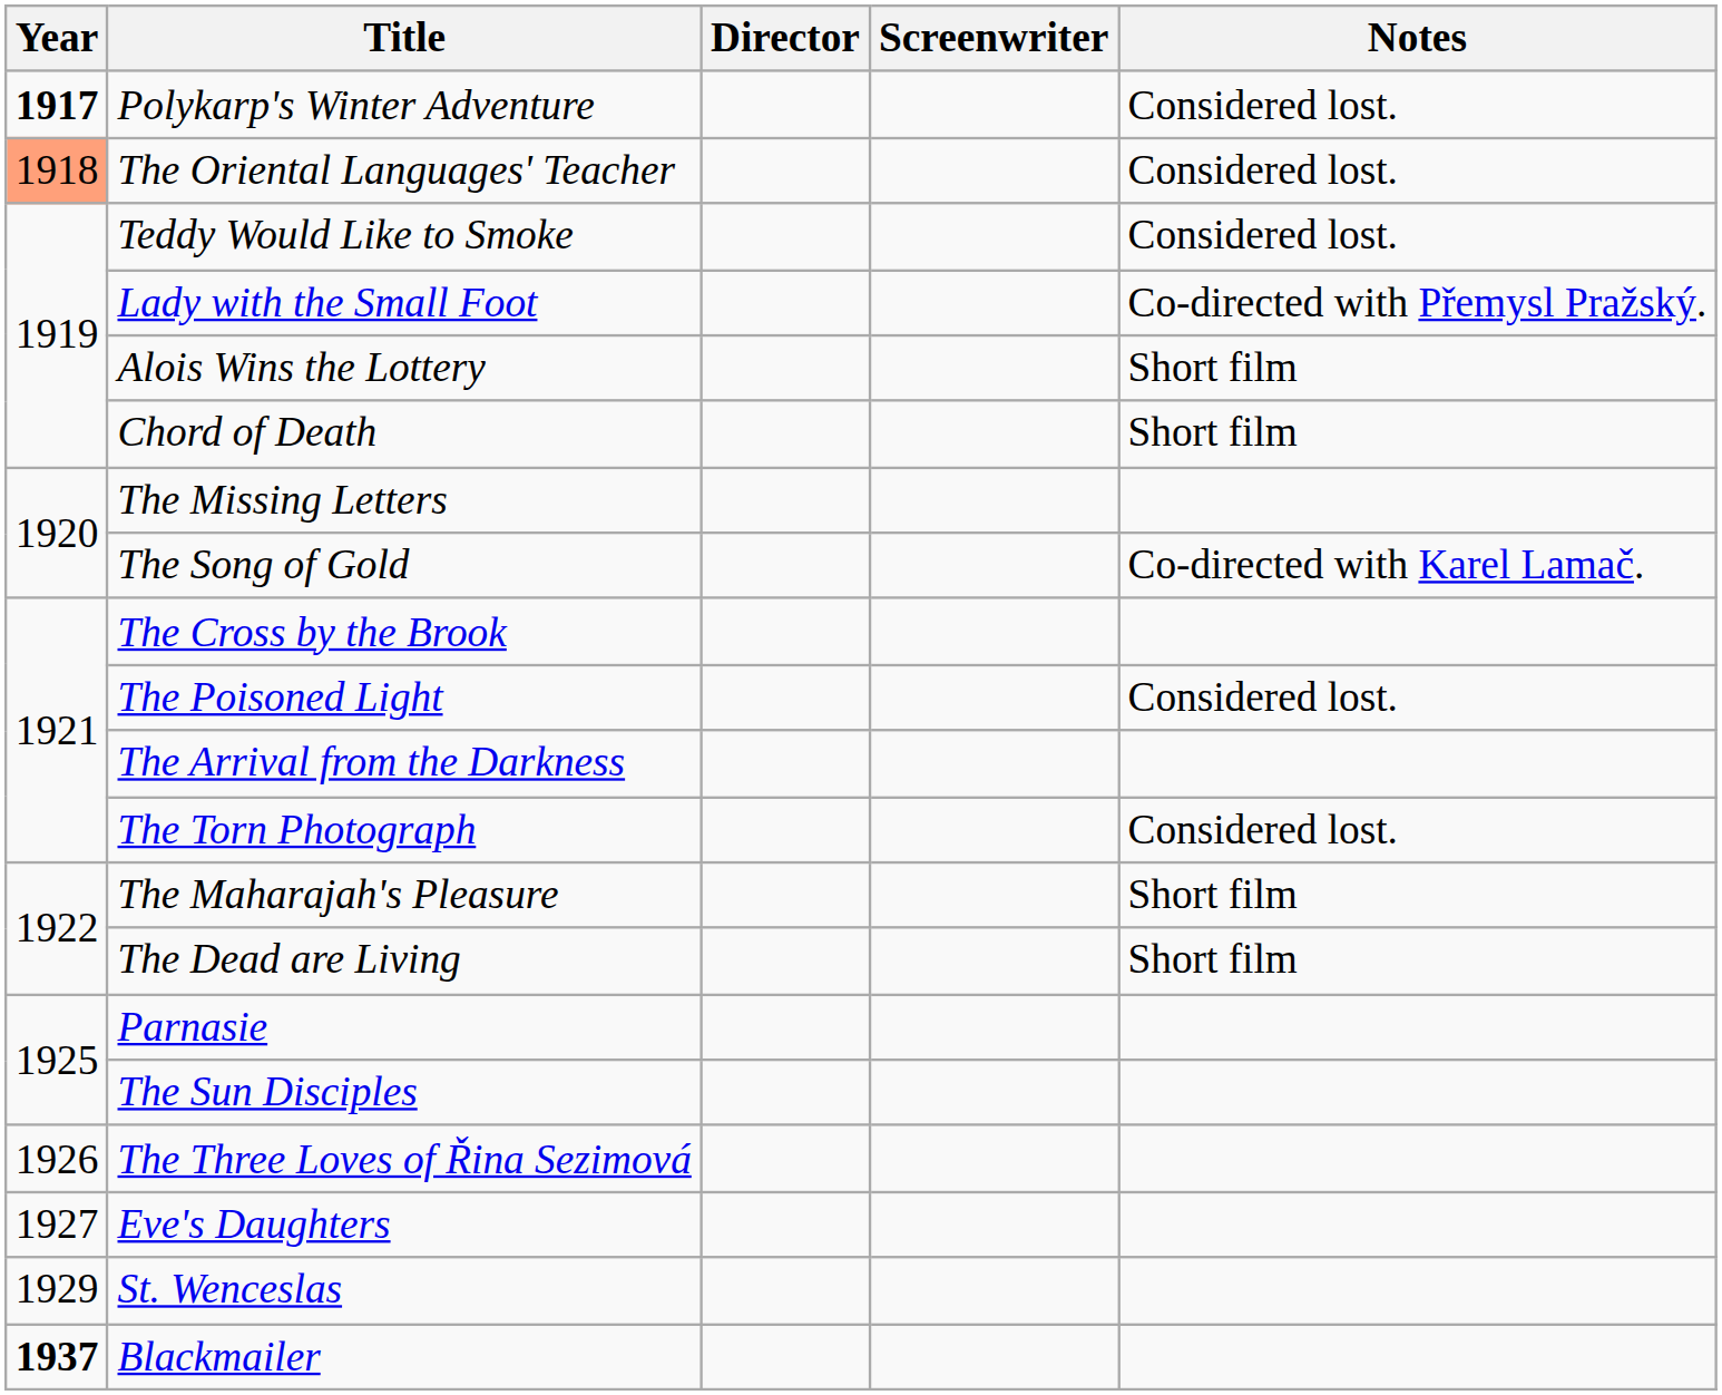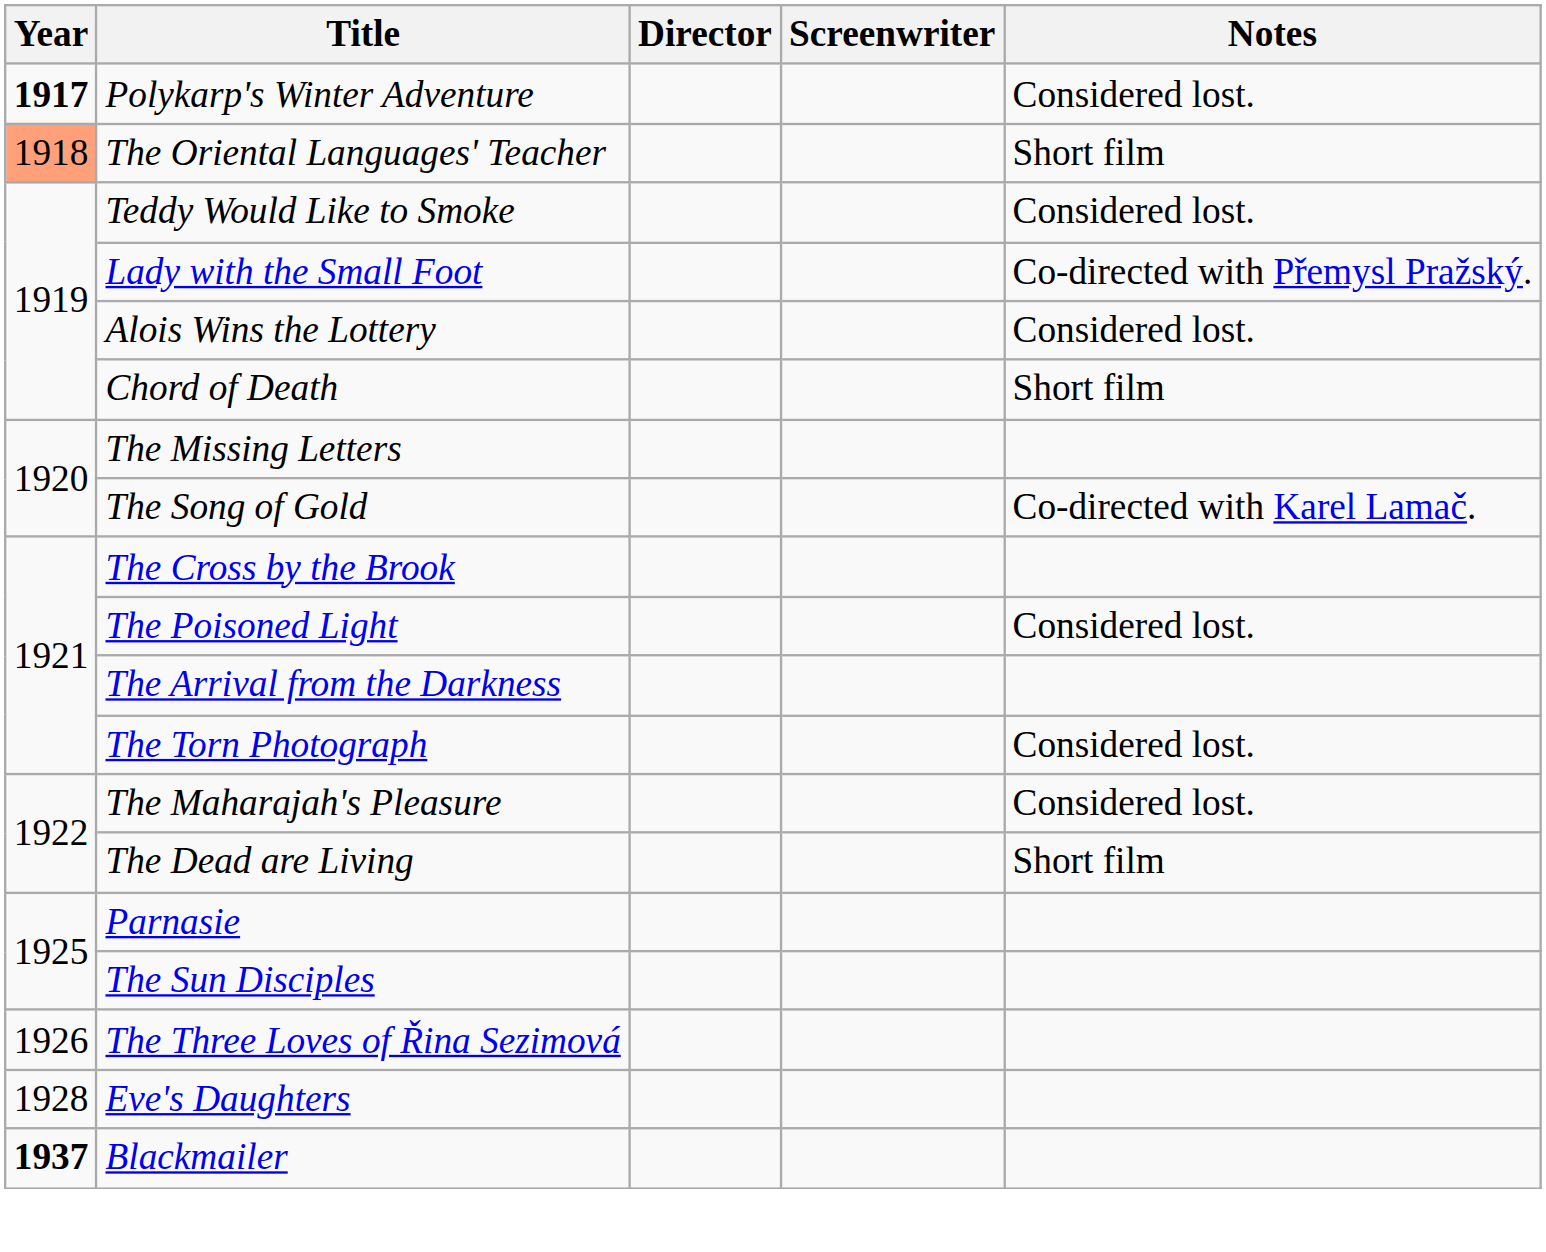 <table class="wikitable sortable">
 <tr>
 <th>Year</th>
 <th>Title</th>
 <th>Director</th>
 <th>Screenwriter</th>
 <th>Notes</th>
 </tr>
 <tr>
 <td><strong>1917</strong></td>
 <td><em>Polykarp's Winter Adventure</em></td>
 <td></td>
 <td></td>
 <td>Considered lost.</td>
 </tr>
 <tr>
 <td style="background: lightsalmon;">1918</td>
 <td><em>The Oriental Languages' Teacher</em></td>
 <td></td>
 <td></td>
-<td>Considered lost.</td>
+<td>Short film</td>
 </tr>
 <tr>
 <td rowspan=4>1919</td>
 <td><em>Teddy Would Like to Smoke</em></td>
 <td></td>
 <td></td>
 <td>Considered lost.</td>
 </tr>
 <tr>
 <td><em><a href='#'>Lady with the Small Foot</a></em></td>
 <td></td>
 <td></td>
 <td>Co-directed with <a href='#'>Přemysl Pražský</a>.</td>
 </tr>
 <tr>
 <td><em>Alois Wins the Lottery</em></td>
 <td></td>
 <td></td>
-<td>Short film</td>
+<td>Considered lost.</td>
 </tr>
 <tr>
 <td><em>Chord of Death</em></td>
 <td></td>
 <td></td>
 <td>Short film</td>
 </tr>
 <tr>
 <td rowspan=2>1920</td>
 <td><em>The Missing Letters</em></td>
 <td></td>
 <td></td>
 <td></td>
 </tr>
 <tr>
 <td><em>The Song of Gold</em></td>
 <td></td>
 <td></td>
 <td>Co-directed with <a href='#'>Karel Lamač</a>.</td>
 </tr>
 <tr>
 <td rowspan=4>1921</td>
 <td><em><a href='#'>The Cross by the Brook</a></em></td>
 <td></td>
 <td></td>
 <td></td>
 </tr>
 <tr>
 <td><em><a href='#'>The Poisoned Light</a></em></td>
 <td></td>
 <td></td>
 <td>Considered lost.</td>
 </tr>
 <tr>
 <td><em><a href='#'>The Arrival from the Darkness</a></em></td>
 <td></td>
 <td></td>
 <td></td>
 </tr>
 <tr>
 <td><em><a href='#'>The Torn Photograph</a></em></td>
 <td></td>
 <td></td>
 <td>Considered lost.</td>
 </tr>
 <tr>
 <td rowspan=2>1922</td>
 <td><em>The Maharajah's Pleasure</em></td>
 <td></td>
 <td></td>
-<td>Short film</td>
+<td>Considered lost.</td>
 </tr>
 <tr>
 <td><em>The Dead are Living</em></td>
 <td></td>
 <td></td>
 <td>Short film</td>
 </tr>
 <tr>
 <td rowspan=2>1925</td>
 <td><em><a href='#'>Parnasie</a></em></td>
 <td></td>
 <td></td>
 <td></td>
 </tr>
 <tr>
 <td><em><a href='#'>The Sun Disciples</a></em></td>
 <td></td>
 <td></td>
 <td></td>
 </tr>
 <tr>
 <td>1926</td>
 <td><em><a href='#'>The Three Loves of Řina Sezimová</a></em></td>
 <td></td>
 <td></td>
 <td></td>
 </tr>
 <tr>
-<td>1927</td>
+<td>1928</td>
 <td><em><a href='#'>Eve's Daughters</a></em></td>
-<td></td>
-<td></td>
-<td></td>
-</tr>
-<tr>
-<td>1929</td>
-<td><em><a href='#'>St. Wenceslas</a></em></td>
 <td></td>
 <td></td>
 <td></td>
 </tr>
 <tr>
 <td><strong>1937</strong></td>
 <td><em><a href='#'>Blackmailer</a></em></td>
 <td></td>
 <td></td>
 <td></td>
 </tr>
 <tr>
 </tr>
 </table>
